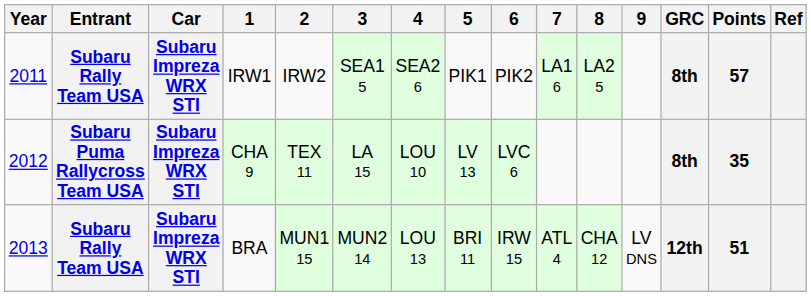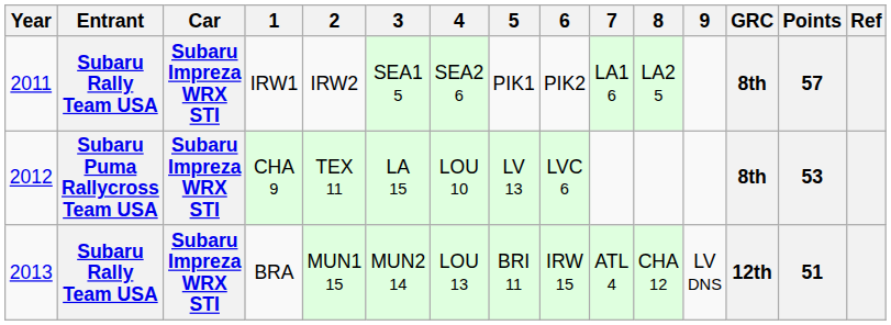 <table class="wikitable" style="text-align:center; font-size:90%;">
 <tr>
 <th>Year</th>
 <th>Entrant</th>
 <th>Car</th>
 <th>1</th>
 <th>2</th>
 <th>3</th>
 <th>4</th>
 <th>5</th>
 <th>6</th>
 <th>7</th>
 <th>8</th>
 <th>9</th>
 <th>GRC</th>
 <th>Points</th>
 <th>Ref</th>
 </tr>
 <tr>
 <td><a href='#'>2011</a></td>
 <th><a href='#'>Subaru Rally Team USA</a></th>
 <th><a href='#'>Subaru Impreza WRX STI</a></th>
 <td>IRW1<br><small></small></td>
 <td>IRW2<br><small></small></td>
 <td style="background:#DFFFDF;">SEA1<br><small>5</small></td>
 <td style="background:#DFFFDF;">SEA2<br><small>6</small></td>
 <td>PIK1<br><small></small></td>
 <td>PIK2<br><small></small></td>
 <td style="background:#DFFFDF;">LA1<br><small>6</small></td>
 <td style="background:#DFFFDF;">LA2<br><small>5</small></td>
 <td></td>
 <th>8th</th>
 <th>57</th>
 <th></th>
 </tr>
 <tr>
 <td><a href='#'>2012</a></td>
 <th><a href='#'>Subaru Puma Rallycross Team USA</a></th>
 <th><a href='#'>Subaru Impreza WRX STI</a></th>
 <td style="background:#DFFFDF;">CHA<br><small>9</small></td>
 <td style="background:#DFFFDF;">TEX<br><small>11</small></td>
 <td style="background:#DFFFDF;">LA <br><small>15</small></td>
 <td style="background:#DFFFDF;">LOU <br><small>10</small></td>
 <td style="background:#DFFFDF;">LV<br><small>13</small></td>
 <td style="background:#DFFFDF;">LVC<br><small>6</small></td>
 <td></td>
 <td></td>
 <td></td>
 <th>8th</th>
-<th>35</th>
+<th>53</th>
 <th></th>
 </tr>
 <tr>
 <td><a href='#'>2013</a></td>
 <th><a href='#'>Subaru Rally Team USA</a></th>
 <th><a href='#'>Subaru Impreza WRX STI</a></th>
 <td>BRA<br><small></small></td>
 <td style="background:#DFFFDF;">MUN1<br><small>15</small></td>
 <td style="background:#DFFFDF;">MUN2<br><small>14</small></td>
 <td style="background:#DFFFDF;">LOU<br><small>13</small></td>
 <td style="background:#DFFFDF;">BRI<br><small>11</small></td>
 <td style="background:#DFFFDF;">IRW<br><small>15</small></td>
 <td style="background:#DFFFDF;">ATL<br><small>4</small></td>
 <td style="background:#DFFFDF;">CHA<br><small>12</small></td>
 <td>LV<br><small>DNS</small></td>
 <th>12th</th>
 <th>51</th>
 <th></th>
 </tr>
 </table>
